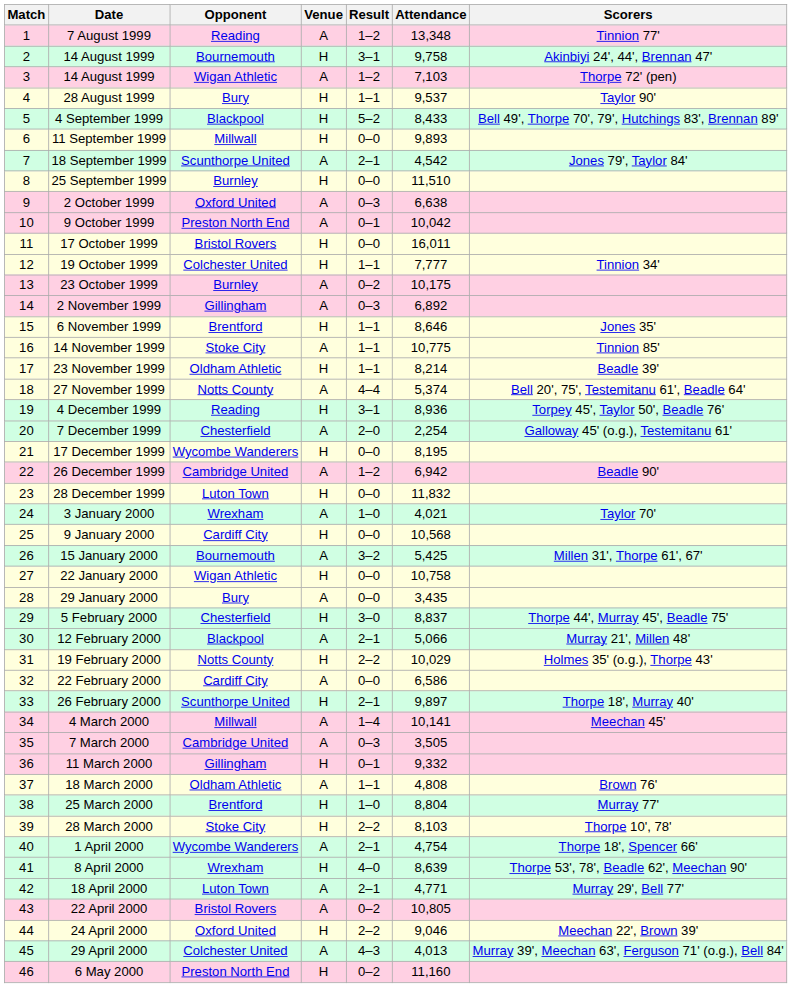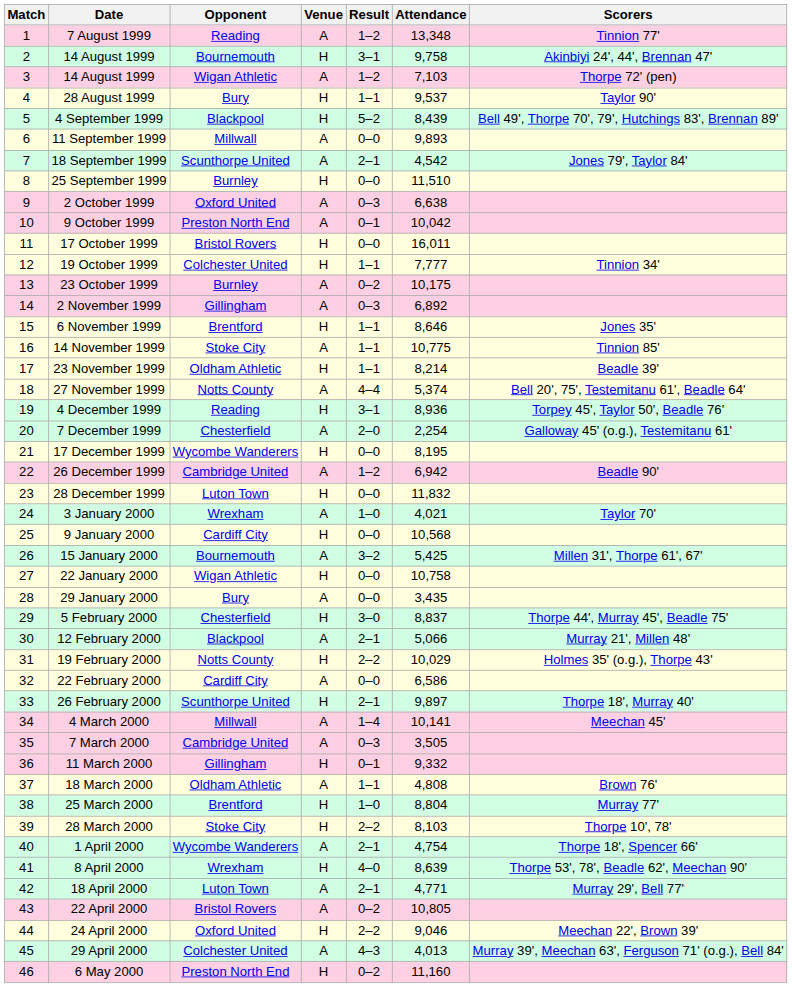 <table class="wikitable " style="font-size:100%; text-align:center">
 <tr>
 <th>Match</th>
 <th>Date</th>
 <th>Opponent</th>
 <th>Venue</th>
 <th>Result</th>
 <th>Attendance</th>
 <th>Scorers</th>
 </tr>
 <tr style="background: #ffd0e3;">
 <td>1</td>
 <td>7 August 1999</td>
 <td><a href='#'>Reading</a></td>
 <td>A</td>
 <td>1–2</td>
 <td>13,348</td>
 <td><a href='#'>Tinnion</a> 77'</td>
 </tr>
 <tr style="background: #d0ffe3;">
 <td>2</td>
 <td>14 August 1999</td>
 <td><a href='#'>Bournemouth</a></td>
 <td>H</td>
 <td>3–1</td>
 <td>9,758</td>
 <td><a href='#'>Akinbiyi</a> 24', 44', <a href='#'>Brennan</a> 47'</td>
 </tr>
 <tr style="background: #ffd0e3;">
 <td>3</td>
 <td>14 August 1999</td>
 <td><a href='#'>Wigan Athletic</a></td>
 <td>A</td>
 <td>1–2</td>
 <td>7,103</td>
 <td><a href='#'>Thorpe</a> 72' (pen)</td>
 </tr>
 <tr style="background: #ffffdd;">
 <td>4</td>
 <td>28 August 1999</td>
 <td><a href='#'>Bury</a></td>
 <td>H</td>
 <td>1–1</td>
 <td>9,537</td>
 <td><a href='#'>Taylor</a> 90'</td>
 </tr>
 <tr style="background: #d0ffe3;">
 <td>5</td>
 <td>4 September 1999</td>
 <td><a href='#'>Blackpool</a></td>
 <td>H</td>
 <td>5–2</td>
-<td>8,433</td>
+<td>8,439</td>
 <td><a href='#'>Bell</a> 49', <a href='#'>Thorpe</a> 70', 79', <a href='#'>Hutchings</a> 83', <a href='#'>Brennan</a> 89'</td>
 </tr>
 <tr style="background: #ffffdd;">
 <td>6</td>
 <td>11 September 1999</td>
 <td><a href='#'>Millwall</a></td>
-<td>H</td>
+<td>A</td>
 <td>0–0</td>
 <td>9,893</td>
 <td></td>
 </tr>
 <tr style="background: #d0ffe3;">
 <td>7</td>
 <td>18 September 1999</td>
 <td><a href='#'>Scunthorpe United</a></td>
 <td>A</td>
 <td>2–1</td>
 <td>4,542</td>
 <td><a href='#'>Jones</a> 79', <a href='#'>Taylor</a> 84'</td>
 </tr>
 <tr style="background: #ffffdd;">
 <td>8</td>
 <td>25 September 1999</td>
 <td><a href='#'>Burnley</a></td>
 <td>H</td>
 <td>0–0</td>
 <td>11,510</td>
 <td></td>
 </tr>
 <tr style="background: #ffd0e3;">
 <td>9</td>
 <td>2 October 1999</td>
 <td><a href='#'>Oxford United</a></td>
 <td>A</td>
 <td>0–3</td>
 <td>6,638</td>
 <td></td>
 </tr>
 <tr style="background: #ffd0e3;">
 <td>10</td>
 <td>9 October 1999</td>
 <td><a href='#'>Preston North End</a></td>
 <td>A</td>
 <td>0–1</td>
 <td>10,042</td>
 <td></td>
 </tr>
 <tr style="background: #ffffdd;">
 <td>11</td>
 <td>17 October 1999</td>
 <td><a href='#'>Bristol Rovers</a></td>
 <td>H</td>
 <td>0–0</td>
 <td>16,011</td>
 <td></td>
 </tr>
 <tr style="background: #ffffdd;">
 <td>12</td>
 <td>19 October 1999</td>
 <td><a href='#'>Colchester United</a></td>
 <td>H</td>
 <td>1–1</td>
 <td>7,777</td>
 <td><a href='#'>Tinnion</a> 34'</td>
 </tr>
 <tr style="background: #ffd0e3;">
 <td>13</td>
 <td>23 October 1999</td>
 <td><a href='#'>Burnley</a></td>
 <td>A</td>
 <td>0–2</td>
 <td>10,175</td>
 <td></td>
 </tr>
 <tr style="background: #ffd0e3;">
 <td>14</td>
 <td>2 November 1999</td>
 <td><a href='#'>Gillingham</a></td>
 <td>A</td>
 <td>0–3</td>
 <td>6,892</td>
 <td></td>
 </tr>
 <tr style="background: #ffffdd;">
 <td>15</td>
 <td>6 November 1999</td>
 <td><a href='#'>Brentford</a></td>
 <td>H</td>
 <td>1–1</td>
 <td>8,646</td>
 <td><a href='#'>Jones</a> 35'</td>
 </tr>
 <tr style="background: #ffffdd;">
 <td>16</td>
 <td>14 November 1999</td>
 <td><a href='#'>Stoke City</a></td>
 <td>A</td>
 <td>1–1</td>
 <td>10,775</td>
 <td><a href='#'>Tinnion</a> 85'</td>
 </tr>
 <tr style="background: #ffffdd;">
 <td>17</td>
 <td>23 November 1999</td>
 <td><a href='#'>Oldham Athletic</a></td>
 <td>H</td>
 <td>1–1</td>
 <td>8,214</td>
 <td><a href='#'>Beadle</a> 39'</td>
 </tr>
 <tr style="background: #ffffdd;">
 <td>18</td>
 <td>27 November 1999</td>
 <td><a href='#'>Notts County</a></td>
 <td>A</td>
 <td>4–4</td>
 <td>5,374</td>
 <td><a href='#'>Bell</a> 20', 75', <a href='#'>Testemitanu</a> 61', <a href='#'>Beadle</a> 64'</td>
 </tr>
 <tr style="background: #d0ffe3;">
 <td>19</td>
 <td>4 December 1999</td>
 <td><a href='#'>Reading</a></td>
 <td>H</td>
 <td>3–1</td>
 <td>8,936</td>
 <td><a href='#'>Torpey</a> 45', <a href='#'>Taylor</a> 50', <a href='#'>Beadle</a> 76'</td>
 </tr>
 <tr style="background: #d0ffe3;">
 <td>20</td>
 <td>7 December 1999</td>
 <td><a href='#'>Chesterfield</a></td>
 <td>A</td>
 <td>2–0</td>
 <td>2,254</td>
 <td><a href='#'>Galloway</a> 45' (o.g.), <a href='#'>Testemitanu</a> 61'</td>
 </tr>
 <tr style="background: #ffffdd;">
 <td>21</td>
 <td>17 December 1999</td>
 <td><a href='#'>Wycombe Wanderers</a></td>
 <td>H</td>
 <td>0–0</td>
 <td>8,195</td>
 <td></td>
 </tr>
 <tr style="background: #ffd0e3;">
 <td>22</td>
 <td>26 December 1999</td>
 <td><a href='#'>Cambridge United</a></td>
 <td>A</td>
 <td>1–2</td>
 <td>6,942</td>
 <td><a href='#'>Beadle</a> 90'</td>
 </tr>
 <tr style="background: #ffffdd;">
 <td>23</td>
 <td>28 December 1999</td>
 <td><a href='#'>Luton Town</a></td>
 <td>H</td>
 <td>0–0</td>
 <td>11,832</td>
 <td></td>
 </tr>
 <tr style="background: #d0ffe3;">
 <td>24</td>
 <td>3 January 2000</td>
 <td><a href='#'>Wrexham</a></td>
 <td>A</td>
 <td>1–0</td>
 <td>4,021</td>
 <td><a href='#'>Taylor</a> 70'</td>
 </tr>
 <tr style="background: #ffffdd;">
 <td>25</td>
 <td>9 January 2000</td>
 <td><a href='#'>Cardiff City</a></td>
 <td>H</td>
 <td>0–0</td>
 <td>10,568</td>
 <td></td>
 </tr>
 <tr style="background: #d0ffe3;">
 <td>26</td>
 <td>15 January 2000</td>
 <td><a href='#'>Bournemouth</a></td>
 <td>A</td>
 <td>3–2</td>
 <td>5,425</td>
 <td><a href='#'>Millen</a> 31', <a href='#'>Thorpe</a> 61', 67'</td>
 </tr>
 <tr style="background: #ffffdd;">
 <td>27</td>
 <td>22 January 2000</td>
 <td><a href='#'>Wigan Athletic</a></td>
 <td>H</td>
 <td>0–0</td>
 <td>10,758</td>
 <td></td>
 </tr>
 <tr style="background: #ffffdd;">
 <td>28</td>
 <td>29 January 2000</td>
 <td><a href='#'>Bury</a></td>
 <td>A</td>
 <td>0–0</td>
 <td>3,435</td>
 <td></td>
 </tr>
 <tr style="background: #d0ffe3;">
 <td>29</td>
 <td>5 February 2000</td>
 <td><a href='#'>Chesterfield</a></td>
 <td>H</td>
 <td>3–0</td>
 <td>8,837</td>
 <td><a href='#'>Thorpe</a> 44', <a href='#'>Murray</a> 45', <a href='#'>Beadle</a> 75'</td>
 </tr>
 <tr style="background: #d0ffe3;">
 <td>30</td>
 <td>12 February 2000</td>
 <td><a href='#'>Blackpool</a></td>
 <td>A</td>
 <td>2–1</td>
 <td>5,066</td>
 <td><a href='#'>Murray</a> 21', <a href='#'>Millen</a> 48'</td>
 </tr>
 <tr style="background: #ffffdd;">
 <td>31</td>
 <td>19 February 2000</td>
 <td><a href='#'>Notts County</a></td>
 <td>H</td>
 <td>2–2</td>
 <td>10,029</td>
 <td><a href='#'>Holmes</a> 35' (o.g.), <a href='#'>Thorpe</a> 43'</td>
 </tr>
 <tr style="background: #ffffdd;">
 <td>32</td>
 <td>22 February 2000</td>
 <td><a href='#'>Cardiff City</a></td>
 <td>A</td>
 <td>0–0</td>
 <td>6,586</td>
 <td></td>
 </tr>
 <tr style="background: #d0ffe3;">
 <td>33</td>
 <td>26 February 2000</td>
 <td><a href='#'>Scunthorpe United</a></td>
 <td>H</td>
 <td>2–1</td>
 <td>9,897</td>
 <td><a href='#'>Thorpe</a> 18', <a href='#'>Murray</a> 40'</td>
 </tr>
 <tr style="background: #ffd0e3;">
 <td>34</td>
 <td>4 March 2000</td>
 <td><a href='#'>Millwall</a></td>
 <td>A</td>
 <td>1–4</td>
 <td>10,141</td>
 <td><a href='#'>Meechan</a> 45'</td>
 </tr>
 <tr style="background: #ffd0e3;">
 <td>35</td>
 <td>7 March 2000</td>
 <td><a href='#'>Cambridge United</a></td>
 <td>A</td>
 <td>0–3</td>
 <td>3,505</td>
 <td></td>
 </tr>
 <tr style="background: #ffd0e3;">
 <td>36</td>
 <td>11 March 2000</td>
 <td><a href='#'>Gillingham</a></td>
 <td>H</td>
 <td>0–1</td>
 <td>9,332</td>
 <td></td>
 </tr>
 <tr style="background: #ffffdd;">
 <td>37</td>
 <td>18 March 2000</td>
 <td><a href='#'>Oldham Athletic</a></td>
 <td>A</td>
 <td>1–1</td>
 <td>4,808</td>
 <td><a href='#'>Brown</a> 76'</td>
 </tr>
 <tr style="background: #d0ffe3;">
 <td>38</td>
 <td>25 March 2000</td>
 <td><a href='#'>Brentford</a></td>
 <td>H</td>
 <td>1–0</td>
 <td>8,804</td>
 <td><a href='#'>Murray</a> 77'</td>
 </tr>
 <tr style="background: #ffffdd;">
 <td>39</td>
 <td>28 March 2000</td>
 <td><a href='#'>Stoke City</a></td>
 <td>H</td>
 <td>2–2</td>
 <td>8,103</td>
 <td><a href='#'>Thorpe</a> 10', 78'</td>
 </tr>
 <tr style="background: #d0ffe3;">
 <td>40</td>
 <td>1 April 2000</td>
 <td><a href='#'>Wycombe Wanderers</a></td>
 <td>A</td>
 <td>2–1</td>
 <td>4,754</td>
 <td><a href='#'>Thorpe</a> 18', <a href='#'>Spencer</a> 66'</td>
 </tr>
 <tr style="background: #d0ffe3;">
 <td>41</td>
 <td>8 April 2000</td>
 <td><a href='#'>Wrexham</a></td>
 <td>H</td>
 <td>4–0</td>
 <td>8,639</td>
 <td><a href='#'>Thorpe</a> 53', 78', <a href='#'>Beadle</a> 62', <a href='#'>Meechan</a> 90'</td>
 </tr>
 <tr style="background: #d0ffe3;">
 <td>42</td>
 <td>18 April 2000</td>
 <td><a href='#'>Luton Town</a></td>
 <td>A</td>
 <td>2–1</td>
 <td>4,771</td>
 <td><a href='#'>Murray</a> 29', <a href='#'>Bell</a> 77'</td>
 </tr>
 <tr style="background: #ffd0e3;">
 <td>43</td>
 <td>22 April 2000</td>
 <td><a href='#'>Bristol Rovers</a></td>
 <td>A</td>
 <td>0–2</td>
 <td>10,805</td>
 <td></td>
 </tr>
 <tr style="background: #ffffdd;">
 <td>44</td>
 <td>24 April 2000</td>
 <td><a href='#'>Oxford United</a></td>
 <td>H</td>
 <td>2–2</td>
 <td>9,046</td>
 <td><a href='#'>Meechan</a> 22', <a href='#'>Brown</a> 39'</td>
 </tr>
 <tr style="background: #d0ffe3;">
 <td>45</td>
 <td>29 April 2000</td>
 <td><a href='#'>Colchester United</a></td>
 <td>A</td>
 <td>4–3</td>
 <td>4,013</td>
 <td><a href='#'>Murray</a> 39', <a href='#'>Meechan</a> 63', <a href='#'>Ferguson</a> 71' (o.g.), <a href='#'>Bell</a> 84'</td>
 </tr>
 <tr style="background: #ffd0e3;">
 <td>46</td>
 <td>6 May 2000</td>
 <td><a href='#'>Preston North End</a></td>
 <td>H</td>
 <td>0–2</td>
 <td>11,160</td>
 <td></td>
 </tr>
 </table>
